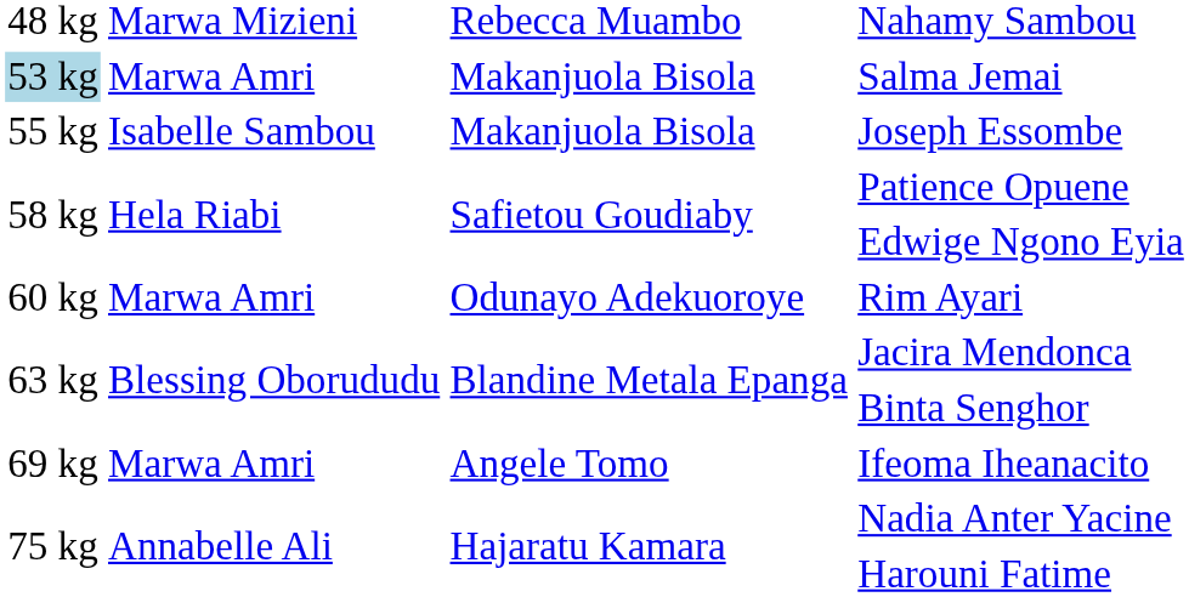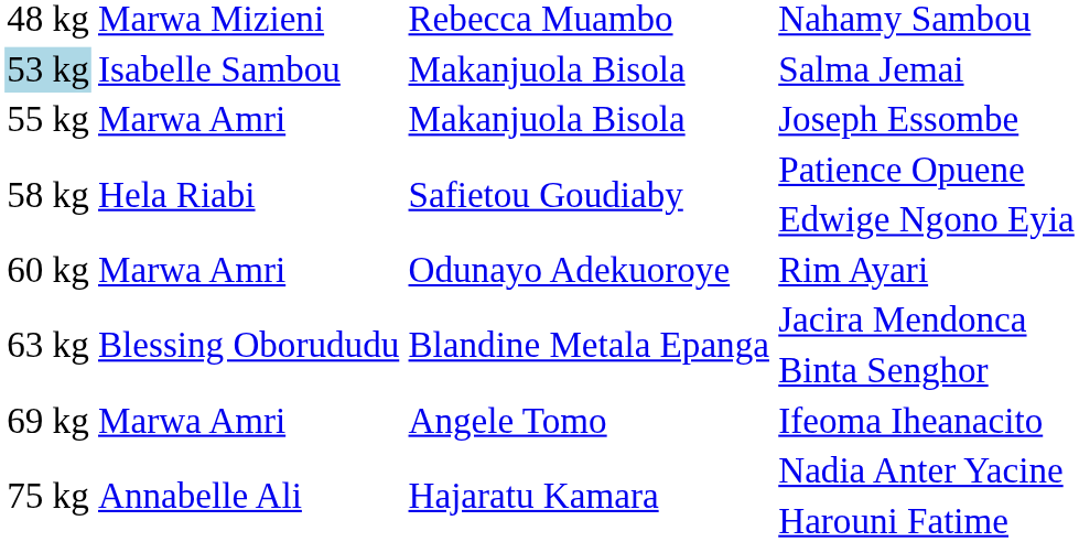 <table>
 <tr>
 <td>48 kg</td>
 <td> <a href='#'>Marwa Mizieni</a></td>
 <td> <a href='#'>Rebecca Muambo</a></td>
 <td> <a href='#'>Nahamy Sambou</a></td>
 </tr>
 <tr>
 <td style="background: lightblue;">53 kg</td>
-<td> <a href='#'>Marwa Amri</a></td>
+<td> <a href='#'>Isabelle Sambou</a></td>
 <td> <a href='#'>Makanjuola Bisola</a></td>
 <td> <a href='#'>Salma Jemai</a></td>
 </tr>
 <tr>
 <td>55 kg</td>
-<td> <a href='#'>Isabelle Sambou</a></td>
+<td> <a href='#'>Marwa Amri</a></td>
 <td> <a href='#'>Makanjuola Bisola</a></td>
 <td> <a href='#'>Joseph Essombe</a></td>
 </tr>
 <tr>
 <td rowspan=2>58 kg</td>
 <td rowspan=2> <a href='#'>Hela Riabi</a></td>
 <td rowspan=2> <a href='#'>Safietou Goudiaby</a></td>
 <td> <a href='#'>Patience Opuene</a></td>
 </tr>
 <tr>
 <td> <a href='#'>Edwige Ngono Eyia</a></td>
 </tr>
 <tr>
 <td>60 kg</td>
 <td> <a href='#'>Marwa Amri</a></td>
 <td> <a href='#'>Odunayo Adekuoroye</a></td>
 <td> <a href='#'>Rim Ayari</a></td>
 </tr>
 <tr>
 <td rowspan=2>63 kg</td>
 <td rowspan=2> <a href='#'>Blessing Oborududu</a></td>
 <td rowspan=2> <a href='#'>Blandine Metala Epanga</a></td>
 <td> <a href='#'>Jacira Mendonca</a></td>
 </tr>
 <tr>
 <td> <a href='#'>Binta Senghor</a></td>
 </tr>
 <tr>
 <td>69 kg</td>
 <td> <a href='#'>Marwa Amri</a></td>
 <td> <a href='#'>Angele Tomo</a></td>
 <td> <a href='#'>Ifeoma Iheanacito</a></td>
 </tr>
 <tr>
 <td rowspan=2>75 kg</td>
 <td rowspan=2> <a href='#'>Annabelle Ali</a></td>
 <td rowspan=2> <a href='#'>Hajaratu Kamara</a></td>
 <td> <a href='#'>Nadia Anter Yacine</a></td>
 </tr>
 <tr>
 <td> <a href='#'>Harouni Fatime</a></td>
 </tr>
 </table>
